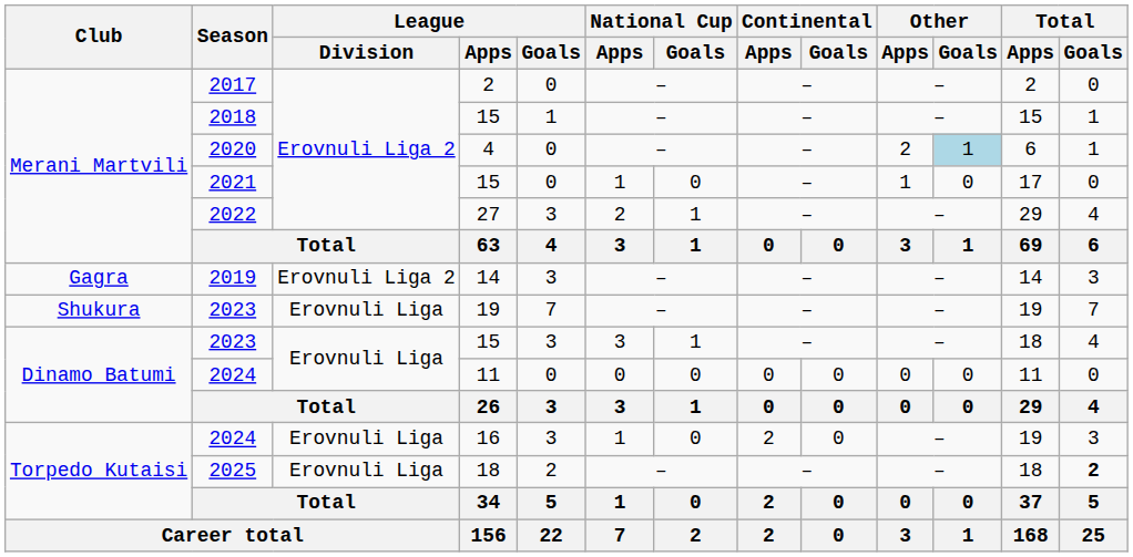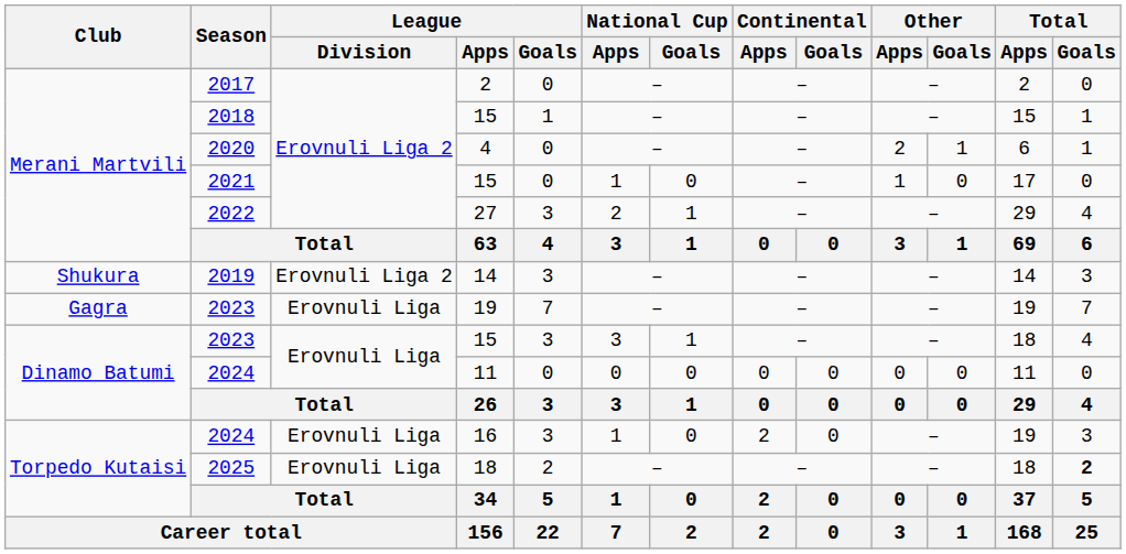 <table class="wikitable" style="text-align: center;">
 <tr>
 <th rowspan="2">Club</th>
 <th rowspan="2">Season</th>
 <th colspan="3">League</th>
 <th colspan="2">National Cup</th>
 <th colspan="2">Continental</th>
 <th colspan="2">Other</th>
 <th colspan="2">Total</th>
 </tr>
 <tr>
 <th>Division</th>
 <th>Apps</th>
 <th>Goals</th>
 <th>Apps</th>
 <th>Goals</th>
 <th>Apps</th>
 <th>Goals</th>
 <th>Apps</th>
 <th>Goals</th>
 <th>Apps</th>
 <th>Goals</th>
 </tr>
 <tr>
 <td rowspan="6"><a href='#'>Merani Martvili</a></td>
 <td><a href='#'>2017</a></td>
 <td rowspan="5"><a href='#'>Erovnuli Liga 2</a></td>
 <td>2</td>
 <td>0</td>
 <td colspan="2">–</td>
 <td colspan="2">–</td>
 <td colspan="2">–</td>
 <td>2</td>
 <td>0</td>
 </tr>
 <tr>
 <td><a href='#'>2018</a></td>
 <td>15</td>
 <td>1</td>
 <td colspan="2">–</td>
 <td colspan="2">–</td>
 <td colspan="2">–</td>
 <td>15</td>
 <td>1</td>
 </tr>
 <tr>
 <td><a href='#'>2020</a></td>
 <td>4</td>
 <td>0</td>
 <td colspan="2">–</td>
 <td colspan="2">–</td>
 <td>2</td>
-<td style="background: lightblue;">1</td>
+<td>1</td>
 <td>6</td>
 <td>1</td>
 </tr>
 <tr>
 <td><a href='#'>2021</a></td>
 <td>15</td>
 <td>0</td>
 <td>1</td>
 <td>0</td>
 <td colspan="2">–</td>
 <td>1</td>
 <td>0</td>
 <td>17</td>
 <td>0</td>
 </tr>
 <tr>
 <td><a href='#'>2022</a></td>
 <td>27</td>
 <td>3</td>
 <td>2</td>
 <td>1</td>
 <td colspan="2">–</td>
 <td colspan="2">–</td>
 <td>29</td>
 <td>4</td>
 </tr>
 <tr>
 <th colspan="2">Total</th>
 <th>63</th>
 <th>4</th>
 <th>3</th>
 <th>1</th>
 <th>0</th>
 <th>0</th>
 <th>3</th>
 <th>1</th>
 <th>69</th>
 <th>6</th>
 </tr>
 <tr>
-<td><a href='#'>Gagra</a></td>
+<td><a href='#'>Shukura</a></td>
 <td><a href='#'>2019</a></td>
 <td>Erovnuli Liga 2</td>
 <td>14</td>
 <td>3</td>
 <td colspan="2">–</td>
 <td colspan="2">–</td>
 <td colspan="2">–</td>
 <td>14</td>
 <td>3</td>
 </tr>
 <tr>
-<td><a href='#'>Shukura</a></td>
+<td><a href='#'>Gagra</a></td>
 <td><a href='#'>2023</a></td>
 <td>Erovnuli Liga</td>
 <td>19</td>
 <td>7</td>
 <td colspan="2">–</td>
 <td colspan="2">–</td>
 <td colspan="2">–</td>
 <td>19</td>
 <td>7</td>
 </tr>
 <tr>
 <td rowspan="3"><a href='#'>Dinamo Batumi</a></td>
 <td><a href='#'>2023</a></td>
 <td rowspan="2">Erovnuli Liga</td>
 <td>15</td>
 <td>3</td>
 <td>3</td>
 <td>1</td>
 <td colspan="2">–</td>
 <td colspan="2">–</td>
 <td>18</td>
 <td>4</td>
 </tr>
 <tr>
 <td><a href='#'>2024</a></td>
 <td>11</td>
 <td>0</td>
 <td>0</td>
 <td>0</td>
 <td>0</td>
 <td>0</td>
 <td>0</td>
 <td>0</td>
 <td>11</td>
 <td>0</td>
 </tr>
 <tr>
 <th colspan="2">Total</th>
 <th>26</th>
 <th>3</th>
 <th>3</th>
 <th>1</th>
 <th>0</th>
 <th>0</th>
 <th>0</th>
 <th>0</th>
 <th>29</th>
 <th>4</th>
 </tr>
 <tr>
 <td rowspan="3"><a href='#'>Torpedo Kutaisi</a></td>
 <td><a href='#'>2024</a></td>
 <td>Erovnuli Liga</td>
 <td>16</td>
 <td>3</td>
 <td>1</td>
 <td>0</td>
 <td>2</td>
 <td>0</td>
 <td colspan="2">–</td>
 <td>19</td>
 <td>3</td>
 </tr>
 <tr>
 <td><a href='#'>2025</a></td>
 <td>Erovnuli Liga</td>
 <td>18</td>
 <td>2</td>
 <td colspan="2">–</td>
 <td colspan="2">–</td>
 <td colspan="2">–</td>
 <td>18</td>
 <td><strong>2</strong></td>
 </tr>
 <tr>
 <th colspan="2">Total</th>
 <th>34</th>
 <th>5</th>
 <th>1</th>
 <th>0</th>
 <th>2</th>
 <th>0</th>
 <th>0</th>
 <th>0</th>
 <th>37</th>
 <th>5</th>
 </tr>
 <tr>
 <th colspan="3">Career total</th>
 <th>156</th>
 <th>22</th>
 <th>7</th>
 <th>2</th>
 <th>2</th>
 <th>0</th>
 <th>3</th>
 <th>1</th>
 <th>168</th>
 <th>25</th>
 </tr>
 </table>
